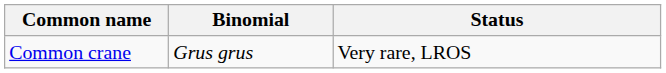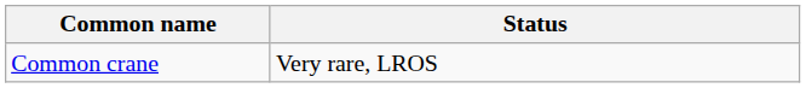 <table width=60% class="wikitable">
 <tr>
 <th width=25%>Common name</th>
-<th width=25%>Binomial</th>
 <th width=50%>Status</th>
 </tr>
 <tr>
 <td><a href='#'>Common crane</a></td>
-<td><em>Grus grus</em></td>
 <td>Very rare, LROS</td>
 </tr>
 </table>
